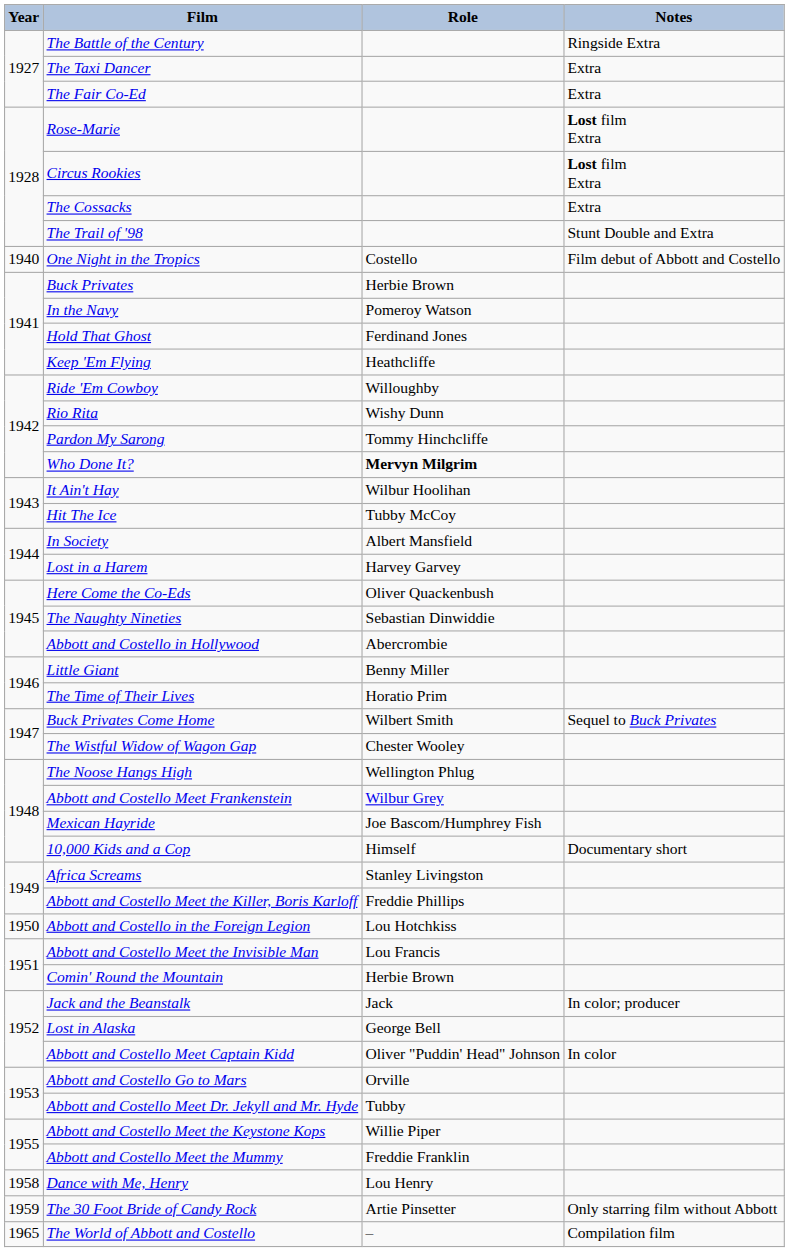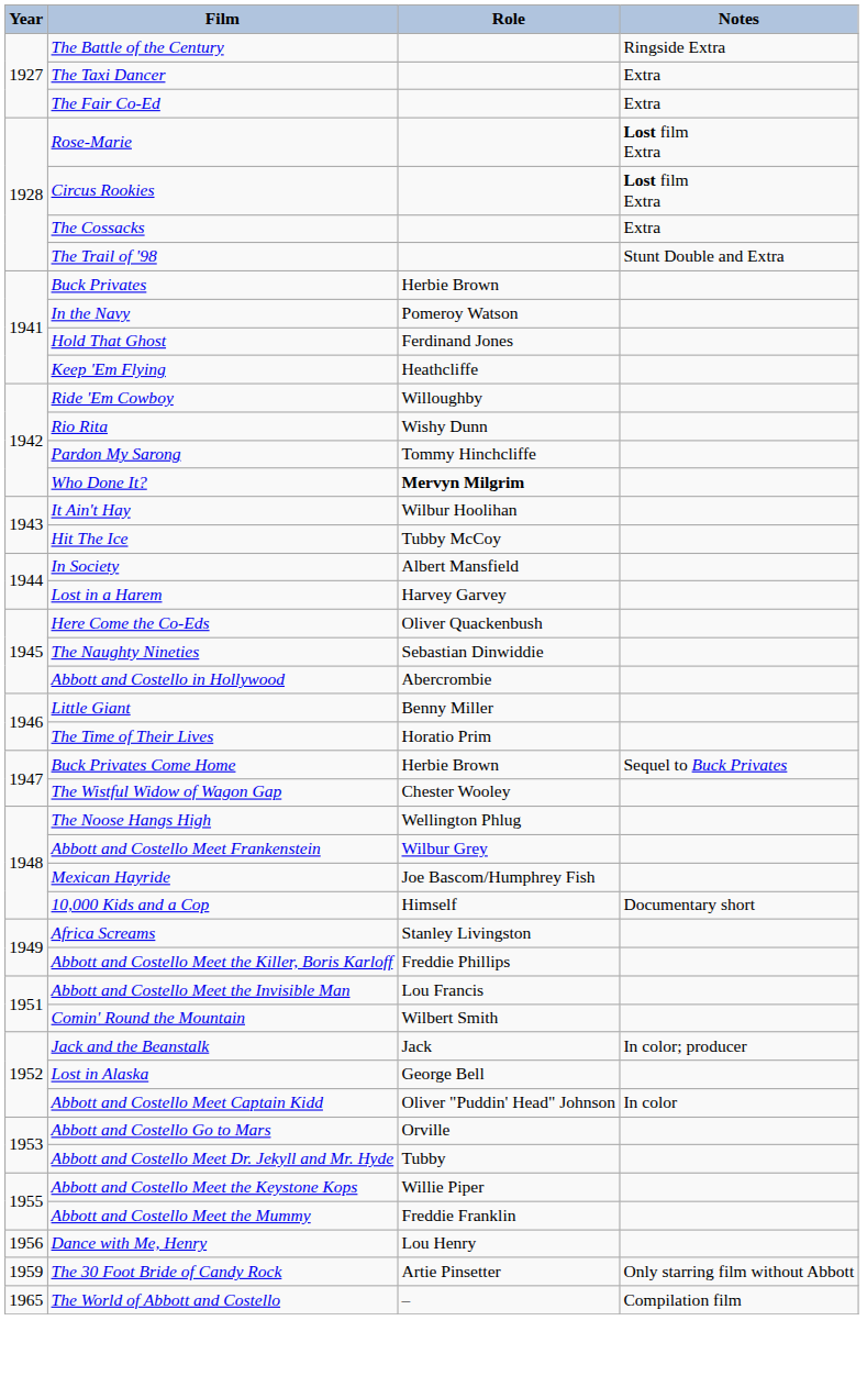 <table class="wikitable" style="font-size:90%;">
 <tr>
 <th style="background:#B0C4DE;">Year</th>
 <th style="background:#B0C4DE;">Film</th>
 <th style="background:#B0C4DE;">Role</th>
 <th style="background:#B0C4DE;">Notes</th>
 </tr>
 <tr>
 <td rowspan=3>1927</td>
 <td><em><a href='#'>The Battle of the Century</a></em></td>
 <td></td>
 <td>Ringside Extra</td>
 </tr>
 <tr>
 <td><em><a href='#'>The Taxi Dancer</a></em></td>
 <td></td>
 <td>Extra</td>
 </tr>
 <tr>
 <td><em><a href='#'>The Fair Co-Ed</a></em></td>
 <td></td>
 <td>Extra</td>
 </tr>
 <tr>
 <td rowspan=4>1928</td>
 <td><em><a href='#'>Rose-Marie</a></em></td>
 <td></td>
 <td><strong>Lost</strong> film <br> Extra</td>
 </tr>
 <tr>
 <td><em><a href='#'>Circus Rookies</a></em></td>
 <td></td>
 <td><strong>Lost</strong> film <br> Extra</td>
 </tr>
 <tr>
 <td><em><a href='#'>The Cossacks</a></em></td>
 <td></td>
 <td>Extra</td>
 </tr>
 <tr>
 <td><em><a href='#'>The Trail of '98</a></em></td>
 <td></td>
 <td>Stunt Double and Extra</td>
-</tr>
-<tr>
-<td>1940</td>
-<td><em><a href='#'>One Night in the Tropics</a></em></td>
-<td>Costello</td>
-<td>Film debut of Abbott and Costello</td>
 </tr>
 <tr>
 <td rowspan=4>1941</td>
 <td><em><a href='#'>Buck Privates</a></em></td>
 <td>Herbie Brown</td>
 <td></td>
 </tr>
 <tr>
 <td><em><a href='#'>In the Navy</a></em></td>
 <td>Pomeroy Watson</td>
 <td></td>
 </tr>
 <tr>
 <td><em><a href='#'>Hold That Ghost</a></em></td>
 <td>Ferdinand Jones</td>
 <td></td>
 </tr>
 <tr>
 <td><em><a href='#'>Keep 'Em Flying</a></em></td>
 <td>Heathcliffe</td>
 <td></td>
 </tr>
 <tr>
 <td rowspan=4>1942</td>
 <td><em><a href='#'>Ride 'Em Cowboy</a></em></td>
 <td>Willoughby</td>
 <td></td>
 </tr>
 <tr>
 <td><em><a href='#'>Rio Rita</a></em></td>
 <td>Wishy Dunn</td>
 <td></td>
 </tr>
 <tr>
 <td><em><a href='#'>Pardon My Sarong</a></em></td>
 <td>Tommy Hinchcliffe</td>
 <td></td>
 </tr>
 <tr>
 <td><em><a href='#'>Who Done It?</a></em></td>
 <td><strong>Mervyn Milgrim</strong></td>
 <td></td>
 </tr>
 <tr>
 <td rowspan=2>1943</td>
 <td><em><a href='#'>It Ain't Hay</a></em></td>
 <td>Wilbur Hoolihan</td>
 <td></td>
 </tr>
 <tr>
 <td><em><a href='#'>Hit The Ice</a></em></td>
 <td>Tubby McCoy</td>
 <td></td>
 </tr>
 <tr>
 <td rowspan=2>1944</td>
 <td><em><a href='#'>In Society</a></em></td>
 <td>Albert Mansfield</td>
 <td></td>
 </tr>
 <tr>
 <td><em><a href='#'>Lost in a Harem</a></em></td>
 <td>Harvey Garvey</td>
 <td></td>
 </tr>
 <tr>
 <td rowspan=3>1945</td>
 <td><em><a href='#'>Here Come the Co-Eds</a></em></td>
 <td>Oliver Quackenbush</td>
 <td></td>
 </tr>
 <tr>
 <td><em><a href='#'>The Naughty Nineties</a></em></td>
 <td>Sebastian Dinwiddie</td>
 <td></td>
 </tr>
 <tr>
 <td><em><a href='#'>Abbott and Costello in Hollywood</a></em></td>
 <td>Abercrombie</td>
 <td></td>
 </tr>
 <tr>
 <td rowspan=2>1946</td>
 <td><em><a href='#'>Little Giant</a></em></td>
 <td>Benny Miller</td>
 <td></td>
 </tr>
 <tr>
 <td><em><a href='#'>The Time of Their Lives</a></em></td>
 <td>Horatio Prim</td>
 <td></td>
 </tr>
 <tr>
 <td rowspan=2>1947</td>
 <td><em><a href='#'>Buck Privates Come Home</a></em></td>
-<td>Wilbert Smith</td>
+<td>Herbie Brown</td>
 <td>Sequel to <em><a href='#'>Buck Privates</a></em></td>
 </tr>
 <tr>
 <td><em><a href='#'>The Wistful Widow of Wagon Gap</a></em></td>
 <td>Chester Wooley</td>
 <td></td>
 </tr>
 <tr>
 <td rowspan=4>1948</td>
 <td><em><a href='#'>The Noose Hangs High</a></em></td>
 <td>Wellington Phlug</td>
 <td></td>
 </tr>
 <tr>
 <td><em><a href='#'>Abbott and Costello Meet Frankenstein</a></em></td>
 <td><a href='#'>Wilbur Grey</a></td>
 <td></td>
 </tr>
 <tr>
 <td><em><a href='#'>Mexican Hayride</a></em></td>
 <td>Joe Bascom/Humphrey Fish</td>
 <td></td>
 </tr>
 <tr>
 <td><em><a href='#'>10,000 Kids and a Cop</a></em></td>
 <td>Himself</td>
 <td>Documentary short</td>
 </tr>
 <tr>
 <td rowspan=2>1949</td>
 <td><em><a href='#'>Africa Screams</a></em></td>
 <td>Stanley Livingston</td>
 <td></td>
 </tr>
 <tr>
 <td><em><a href='#'>Abbott and Costello Meet the Killer, Boris Karloff</a></em></td>
 <td>Freddie Phillips</td>
 <td></td>
 </tr>
 <tr>
-<td>1950</td>
-<td><em><a href='#'>Abbott and Costello in the Foreign Legion</a></em></td>
-<td>Lou Hotchkiss</td>
-<td></td>
-</tr>
-<tr>
 <td rowspan=2>1951</td>
 <td><em><a href='#'>Abbott and Costello Meet the Invisible Man</a></em></td>
 <td>Lou Francis</td>
 <td></td>
 </tr>
 <tr>
 <td><em><a href='#'>Comin' Round the Mountain</a></em></td>
-<td>Herbie Brown</td>
+<td>Wilbert Smith</td>
 <td></td>
 </tr>
 <tr>
 <td rowspan=3>1952</td>
 <td><em><a href='#'>Jack and the Beanstalk</a></em></td>
 <td>Jack</td>
 <td>In color; producer</td>
 </tr>
 <tr>
 <td><em><a href='#'>Lost in Alaska</a></em></td>
 <td>George Bell</td>
 <td></td>
 </tr>
 <tr>
 <td><em><a href='#'>Abbott and Costello Meet Captain Kidd</a></em></td>
 <td>Oliver "Puddin' Head" Johnson</td>
 <td>In color</td>
 </tr>
 <tr>
 <td rowspan=2>1953</td>
 <td><em><a href='#'>Abbott and Costello Go to Mars</a></em></td>
 <td>Orville</td>
 <td></td>
 </tr>
 <tr>
 <td><em><a href='#'>Abbott and Costello Meet Dr. Jekyll and Mr. Hyde</a></em></td>
 <td>Tubby</td>
 <td></td>
 </tr>
 <tr>
 <td rowspan=2>1955</td>
 <td><em><a href='#'>Abbott and Costello Meet the Keystone Kops</a></em></td>
 <td>Willie Piper</td>
 <td></td>
 </tr>
 <tr>
 <td><em><a href='#'>Abbott and Costello Meet the Mummy</a></em></td>
 <td>Freddie Franklin</td>
 <td></td>
 </tr>
 <tr>
-<td>1958</td>
+<td>1956</td>
 <td><em><a href='#'>Dance with Me, Henry</a></em></td>
 <td>Lou Henry</td>
 <td></td>
 </tr>
 <tr>
 <td>1959</td>
 <td><em><a href='#'>The 30 Foot Bride of Candy Rock</a></em></td>
 <td>Artie Pinsetter</td>
 <td>Only starring film without Abbott</td>
 </tr>
 <tr>
 <td>1965</td>
 <td><em><a href='#'>The World of Abbott and Costello</a></em></td>
 <td>–</td>
 <td>Compilation film</td>
 </tr>
 </table>
